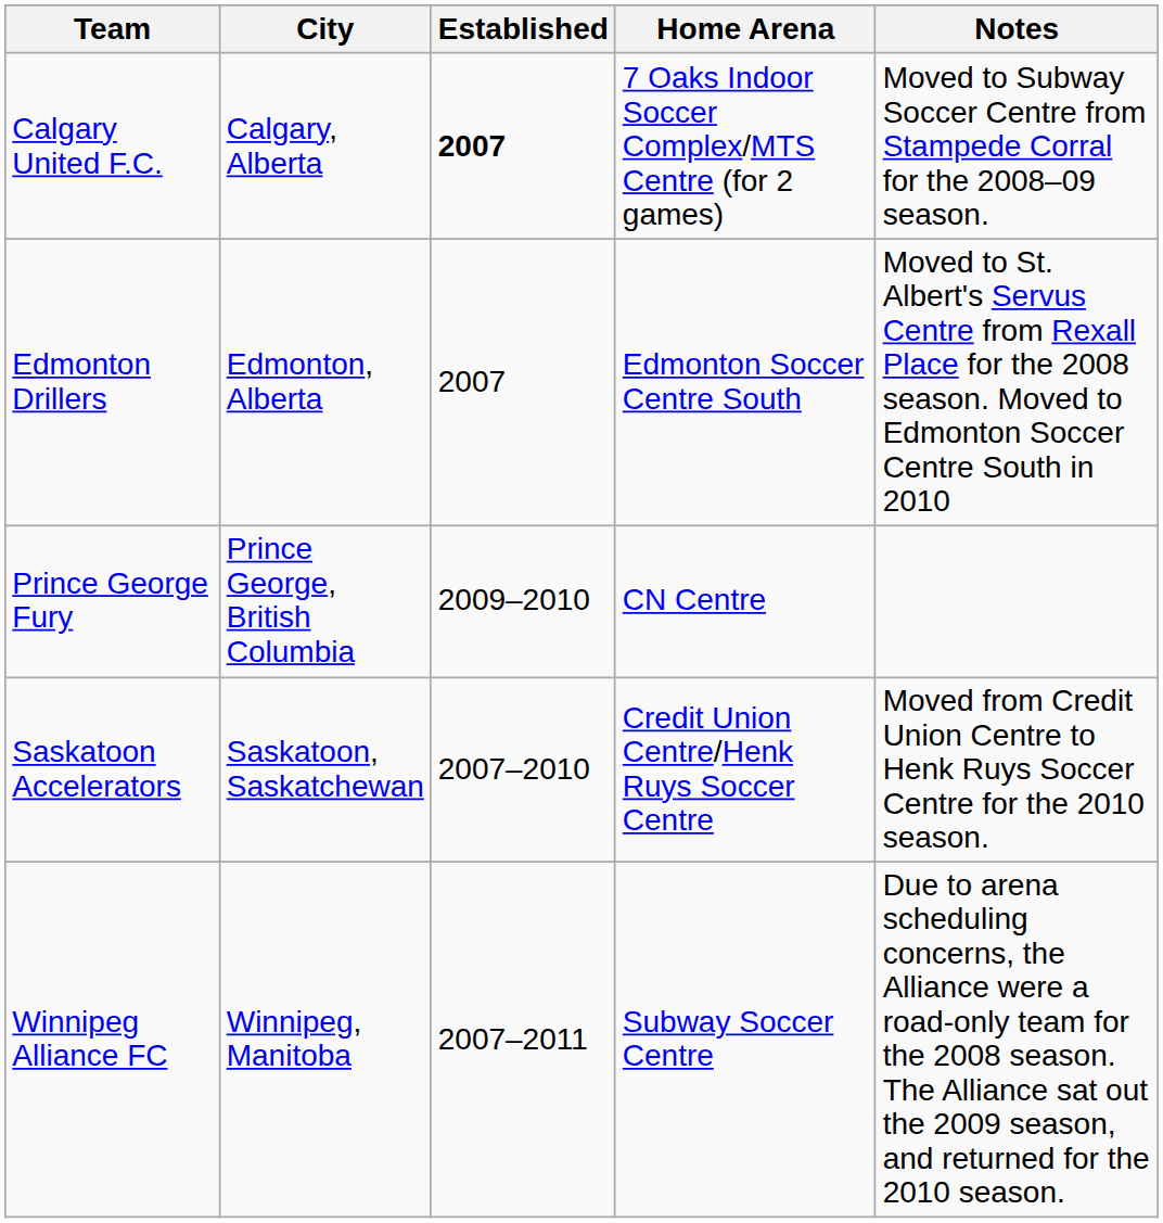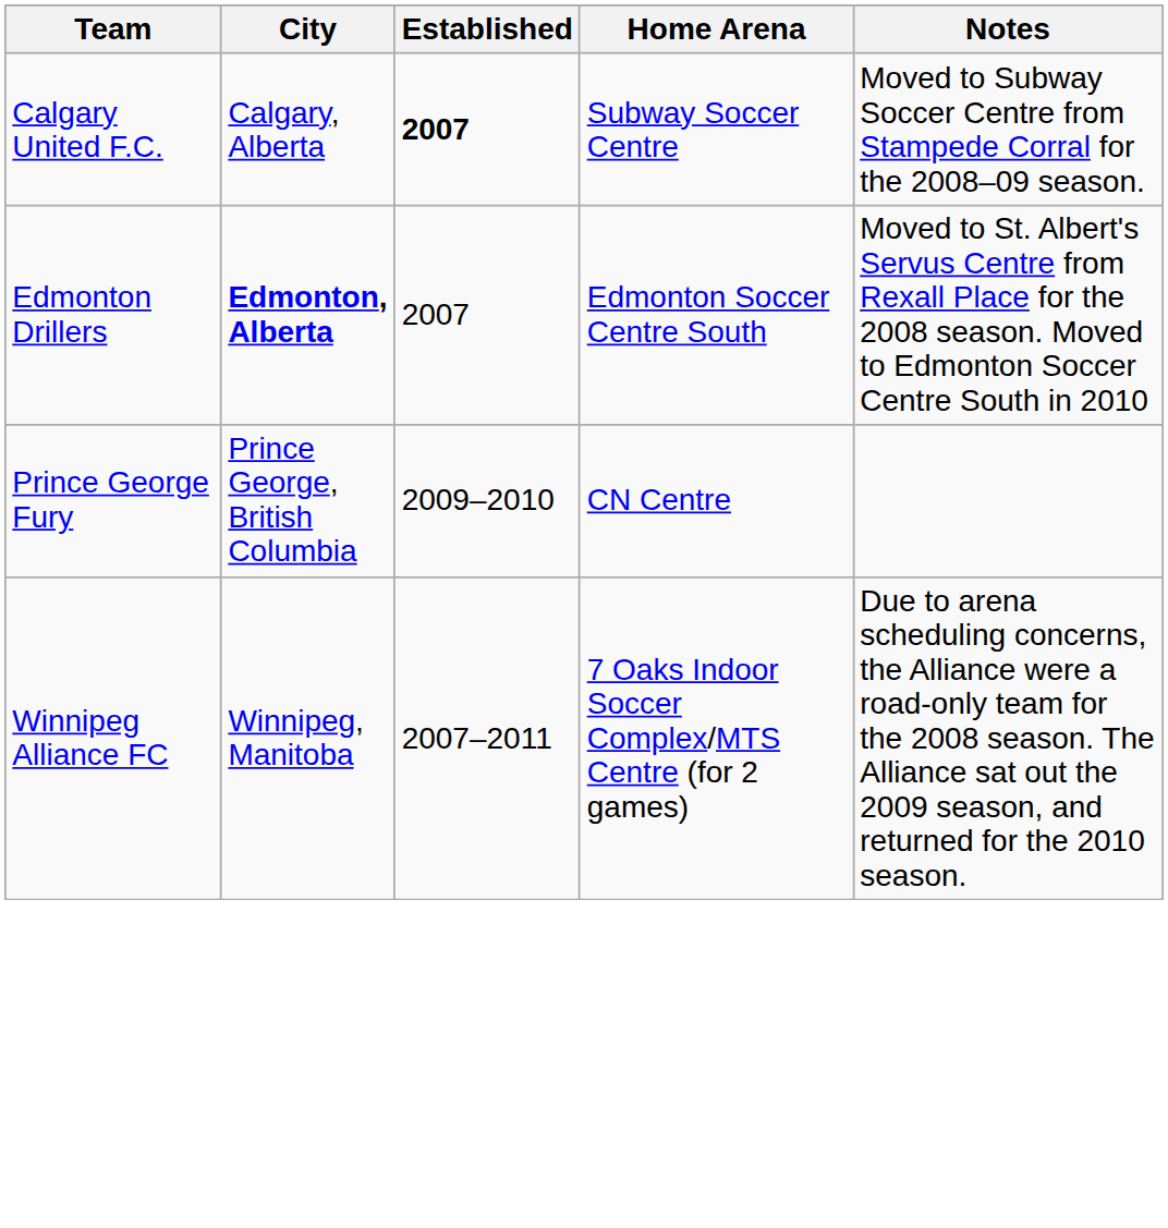 <table class="wikitable">
 <tr>
 <th bgcolor="#DDDDFF" width="20%">Team</th>
 <th bgcolor="#DDDDFF" width="15%">City</th>
 <th bgcolor="#DDDDFF" width="10%">Established</th>
 <th bgcolor="#DDDDFF" width="25%">Home Arena</th>
 <th bgcolor="#DDDDFF" width="45%">Notes</th>
 </tr>
 <tr>
 <td><a href='#'>Calgary United F.C.</a></td>
 <td><a href='#'>Calgary</a>, <a href='#'>Alberta</a></td>
 <td><strong>2007</strong></td>
-<td><a href='#'>7 Oaks Indoor Soccer Complex</a>/<a href='#'>MTS Centre</a> (for 2 games)</td>
+<td><a href='#'>Subway Soccer Centre</a></td>
 <td>Moved to Subway Soccer Centre from <a href='#'>Stampede Corral</a> for the 2008–09 season.</td>
 </tr>
 <tr>
 <td><a href='#'>Edmonton Drillers</a></td>
-<td><a href='#'>Edmonton</a>, <a href='#'>Alberta</a></td>
+<td><strong><a href='#'>Edmonton</a>, <a href='#'>Alberta</a></strong></td>
 <td>2007</td>
 <td><a href='#'>Edmonton Soccer Centre South</a></td>
 <td>Moved to St. Albert's <a href='#'>Servus Centre</a> from <a href='#'>Rexall Place</a> for the 2008 season. Moved to Edmonton Soccer Centre South in 2010</td>
 </tr>
 <tr>
 <td><a href='#'>Prince George Fury</a></td>
 <td><a href='#'>Prince George</a>, <a href='#'>British Columbia</a></td>
 <td>2009–2010</td>
 <td><a href='#'>CN Centre</a></td>
 </tr>
 <tr>
-<td><a href='#'>Saskatoon Accelerators</a></td>
-<td><a href='#'>Saskatoon</a>, <a href='#'>Saskatchewan</a></td>
-<td>2007–2010</td>
-<td><a href='#'>Credit Union Centre</a>/<a href='#'>Henk Ruys Soccer Centre</a></td>
-<td>Moved from Credit Union Centre to Henk Ruys Soccer Centre for the 2010 season.</td>
-</tr>
-<tr>
 <td><a href='#'>Winnipeg Alliance FC</a></td>
 <td><a href='#'>Winnipeg</a>, <a href='#'>Manitoba</a></td>
 <td>2007–2011</td>
-<td><a href='#'>Subway Soccer Centre</a></td>
+<td><a href='#'>7 Oaks Indoor Soccer Complex</a>/<a href='#'>MTS Centre</a> (for 2 games)</td>
 <td>Due to arena scheduling concerns, the Alliance were a road-only team for the 2008 season. The Alliance sat out the 2009 season, and returned for the 2010 season.</td>
 </tr>
 </table>
